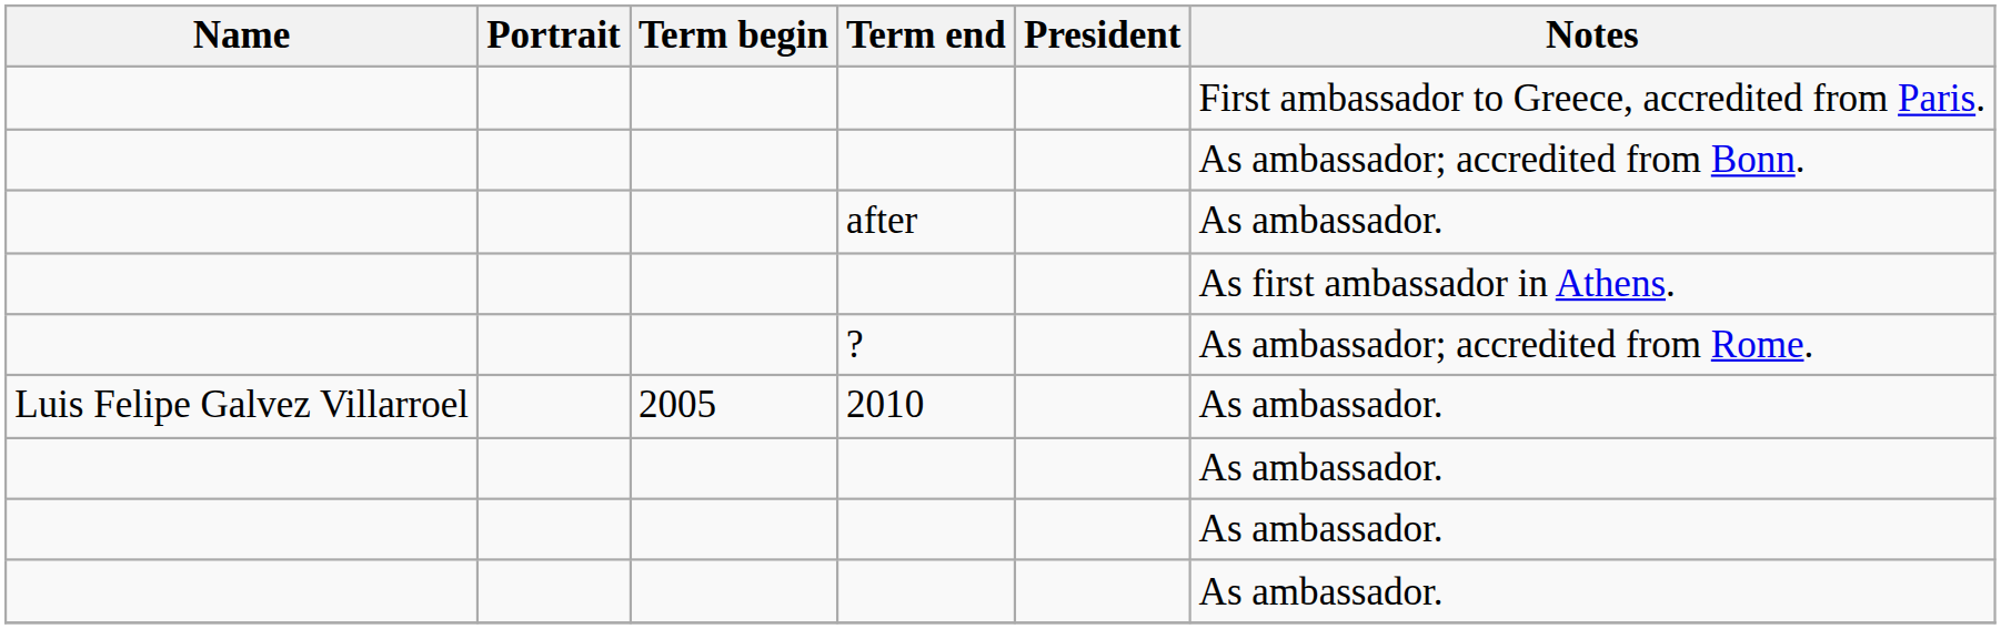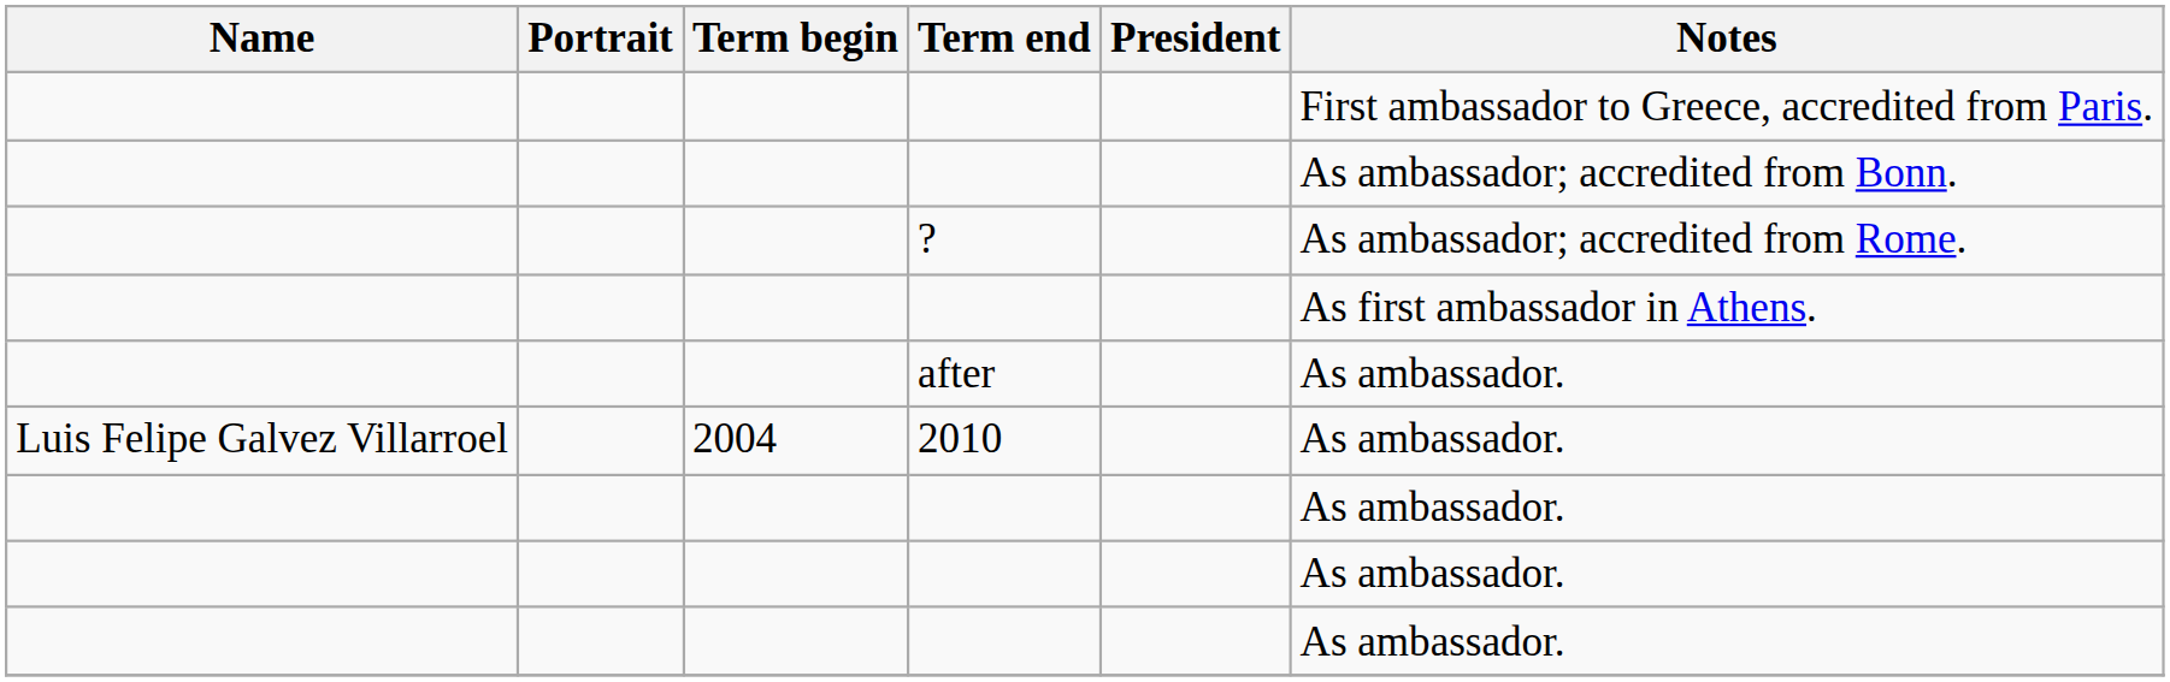 <table class="wikitable sortable"  text-align:center;">
 <tr>
 <th>Name</th>
 <th class="unsortable">Portrait</th>
 <th>Term begin</th>
 <th>Term end</th>
 <th>President</th>
 <th class="unsortable">Notes</th>
 </tr>
 <tr>
 <td></td>
 <td></td>
 <td></td>
 <td></td>
 <td></td>
 <td>First ambassador to Greece, accredited from <a href='#'>Paris</a>.</td>
 </tr>
 <tr>
 <td></td>
 <td></td>
 <td></td>
 <td></td>
 <td></td>
 <td>As ambassador; accredited from <a href='#'>Bonn</a>.</td>
 </tr>
 <tr>
 <td></td>
 <td></td>
 <td></td>
-<td>after </td>
+<td>?</td>
 <td></td>
-<td>As ambassador.</td>
+<td>As ambassador; accredited from <a href='#'>Rome</a>.</td>
 </tr>
 <tr>
 <td></td>
 <td></td>
 <td></td>
 <td></td>
 <td></td>
 <td>As first ambassador in <a href='#'>Athens</a>.</td>
 </tr>
 <tr>
 <td></td>
 <td></td>
 <td></td>
-<td>?</td>
+<td>after </td>
 <td></td>
-<td>As ambassador; accredited from <a href='#'>Rome</a>.</td>
+<td>As ambassador.</td>
 </tr>
 <tr>
 <td>Luis Felipe Galvez Villarroel</td>
 <td></td>
-<td>2005</td>
+<td>2004</td>
 <td>2010</td>
 <td></td>
 <td>As ambassador.</td>
 </tr>
 <tr>
 <td></td>
 <td></td>
 <td></td>
 <td></td>
 <td></td>
 <td>As ambassador.</td>
 </tr>
 <tr>
 <td></td>
 <td></td>
 <td></td>
 <td></td>
 <td></td>
 <td>As ambassador.</td>
 </tr>
 <tr>
 <td></td>
 <td></td>
 <td></td>
 <td></td>
 <td></td>
 <td>As ambassador.</td>
 </tr>
 <tr>
 </tr>
 </table>
